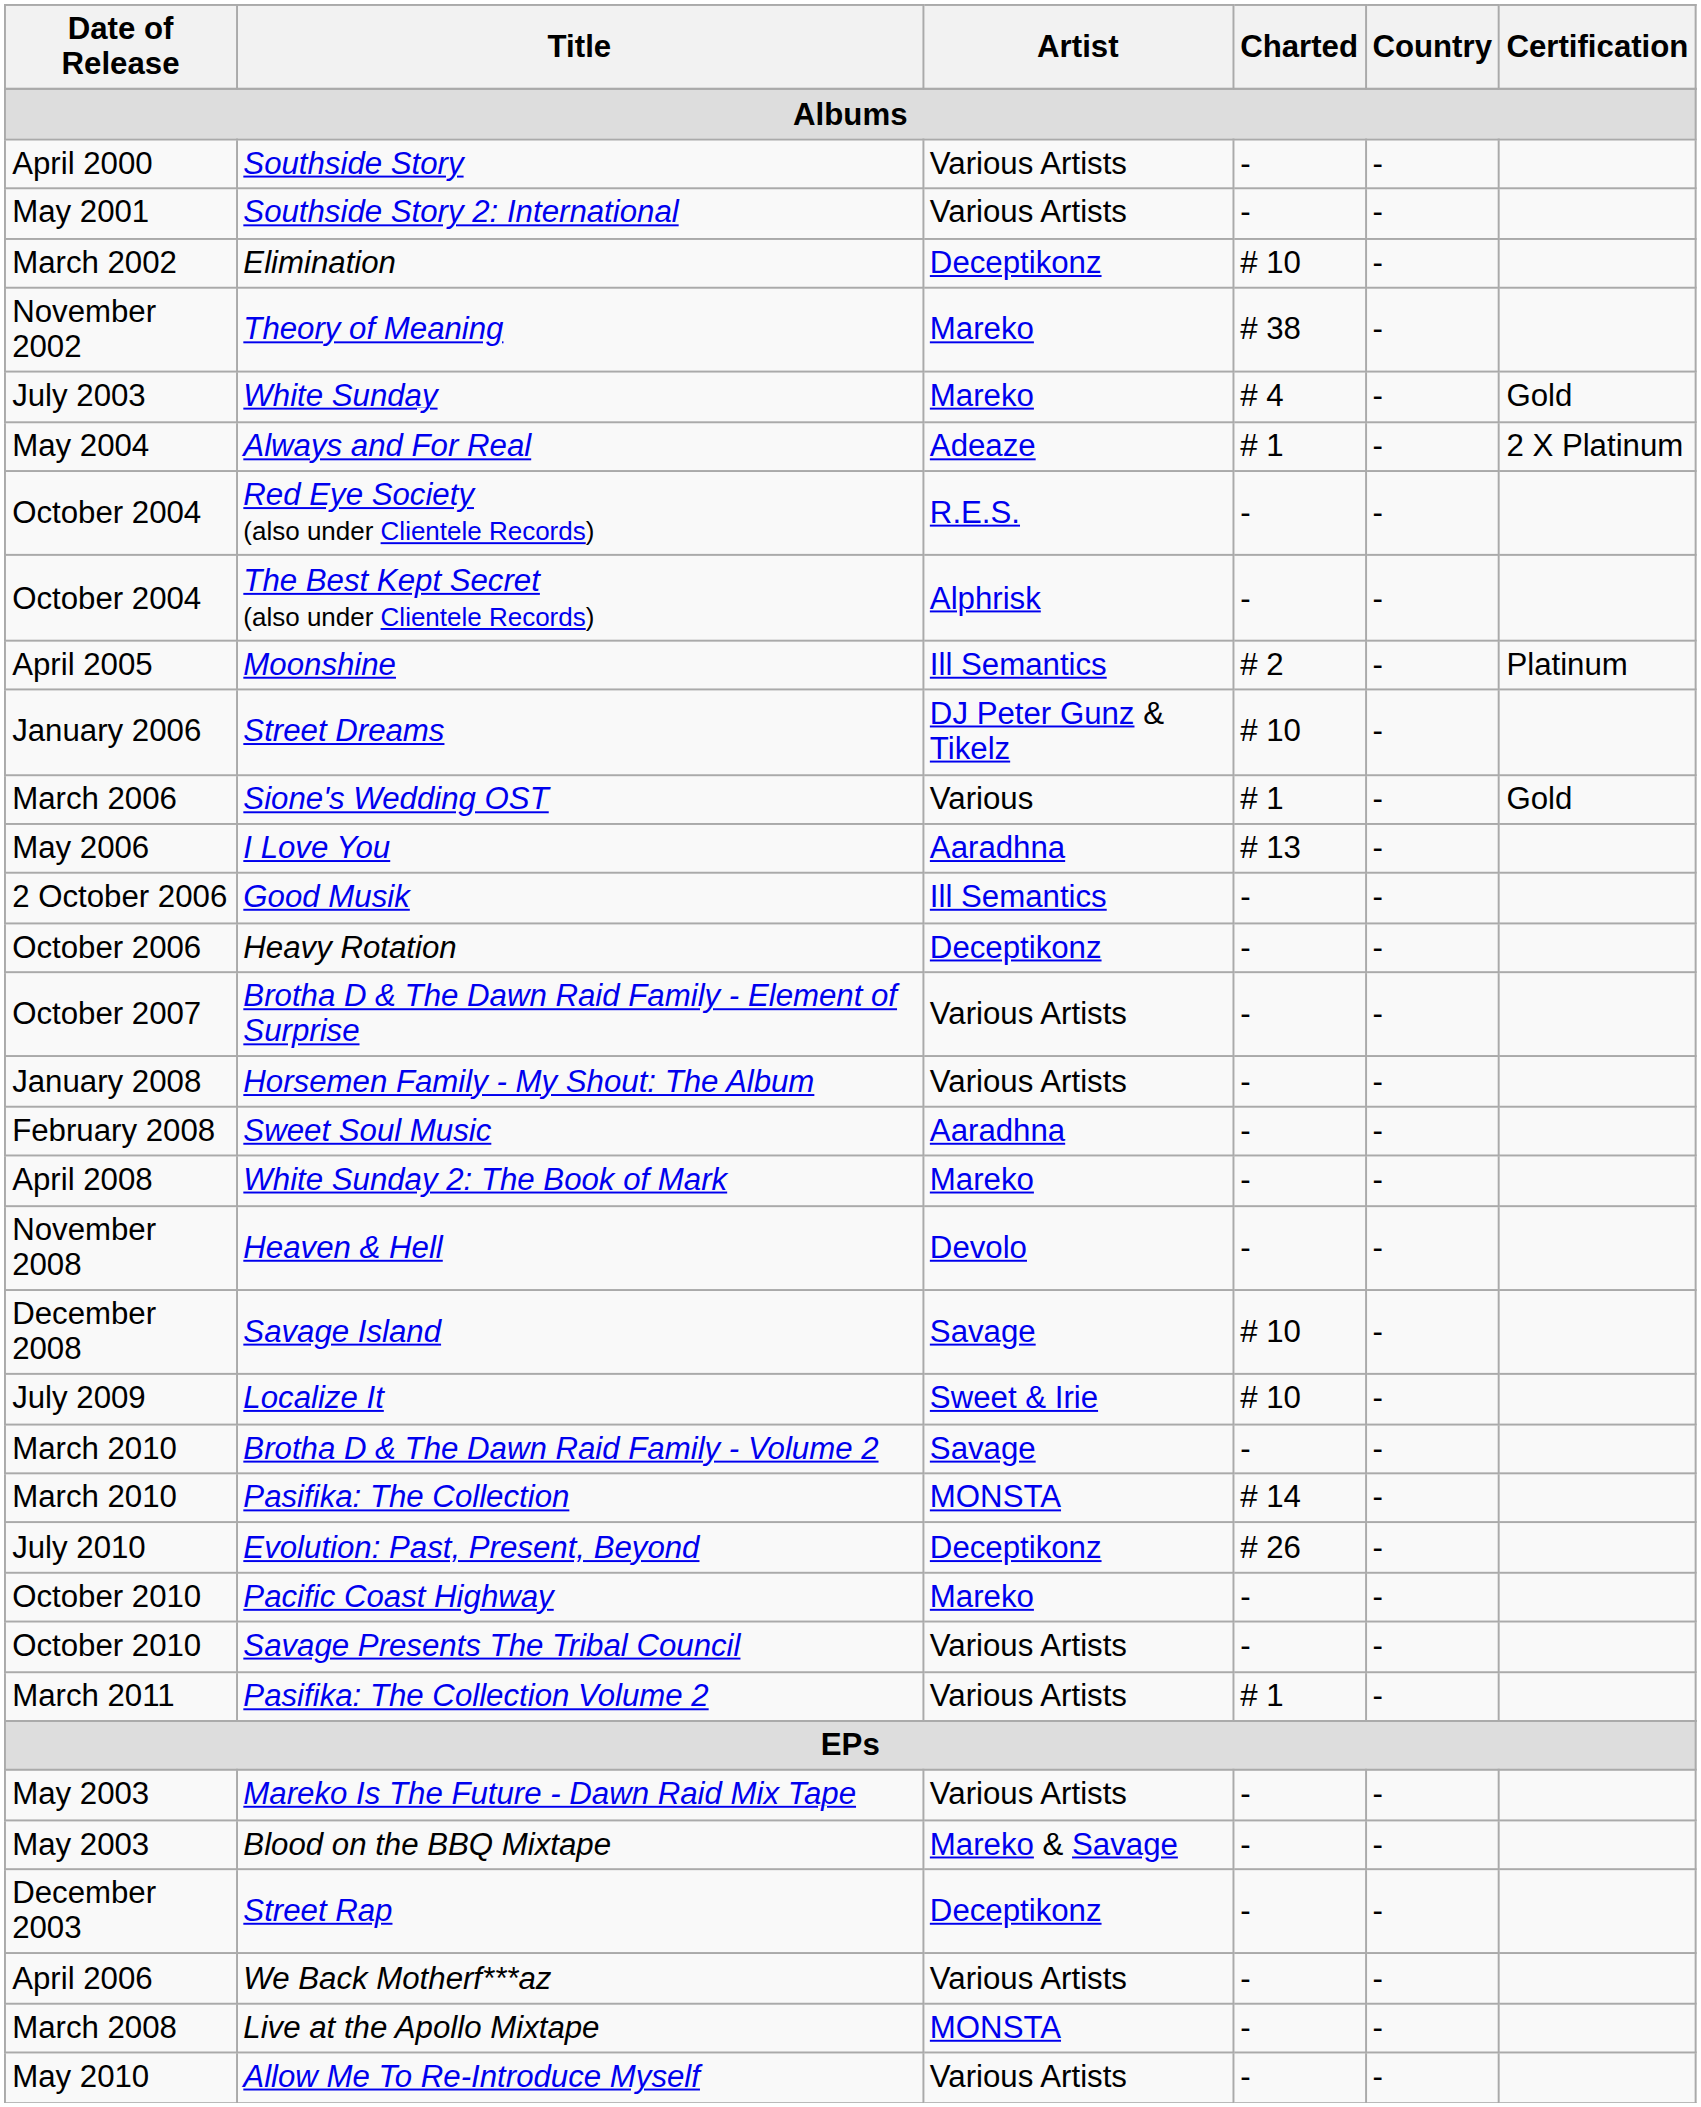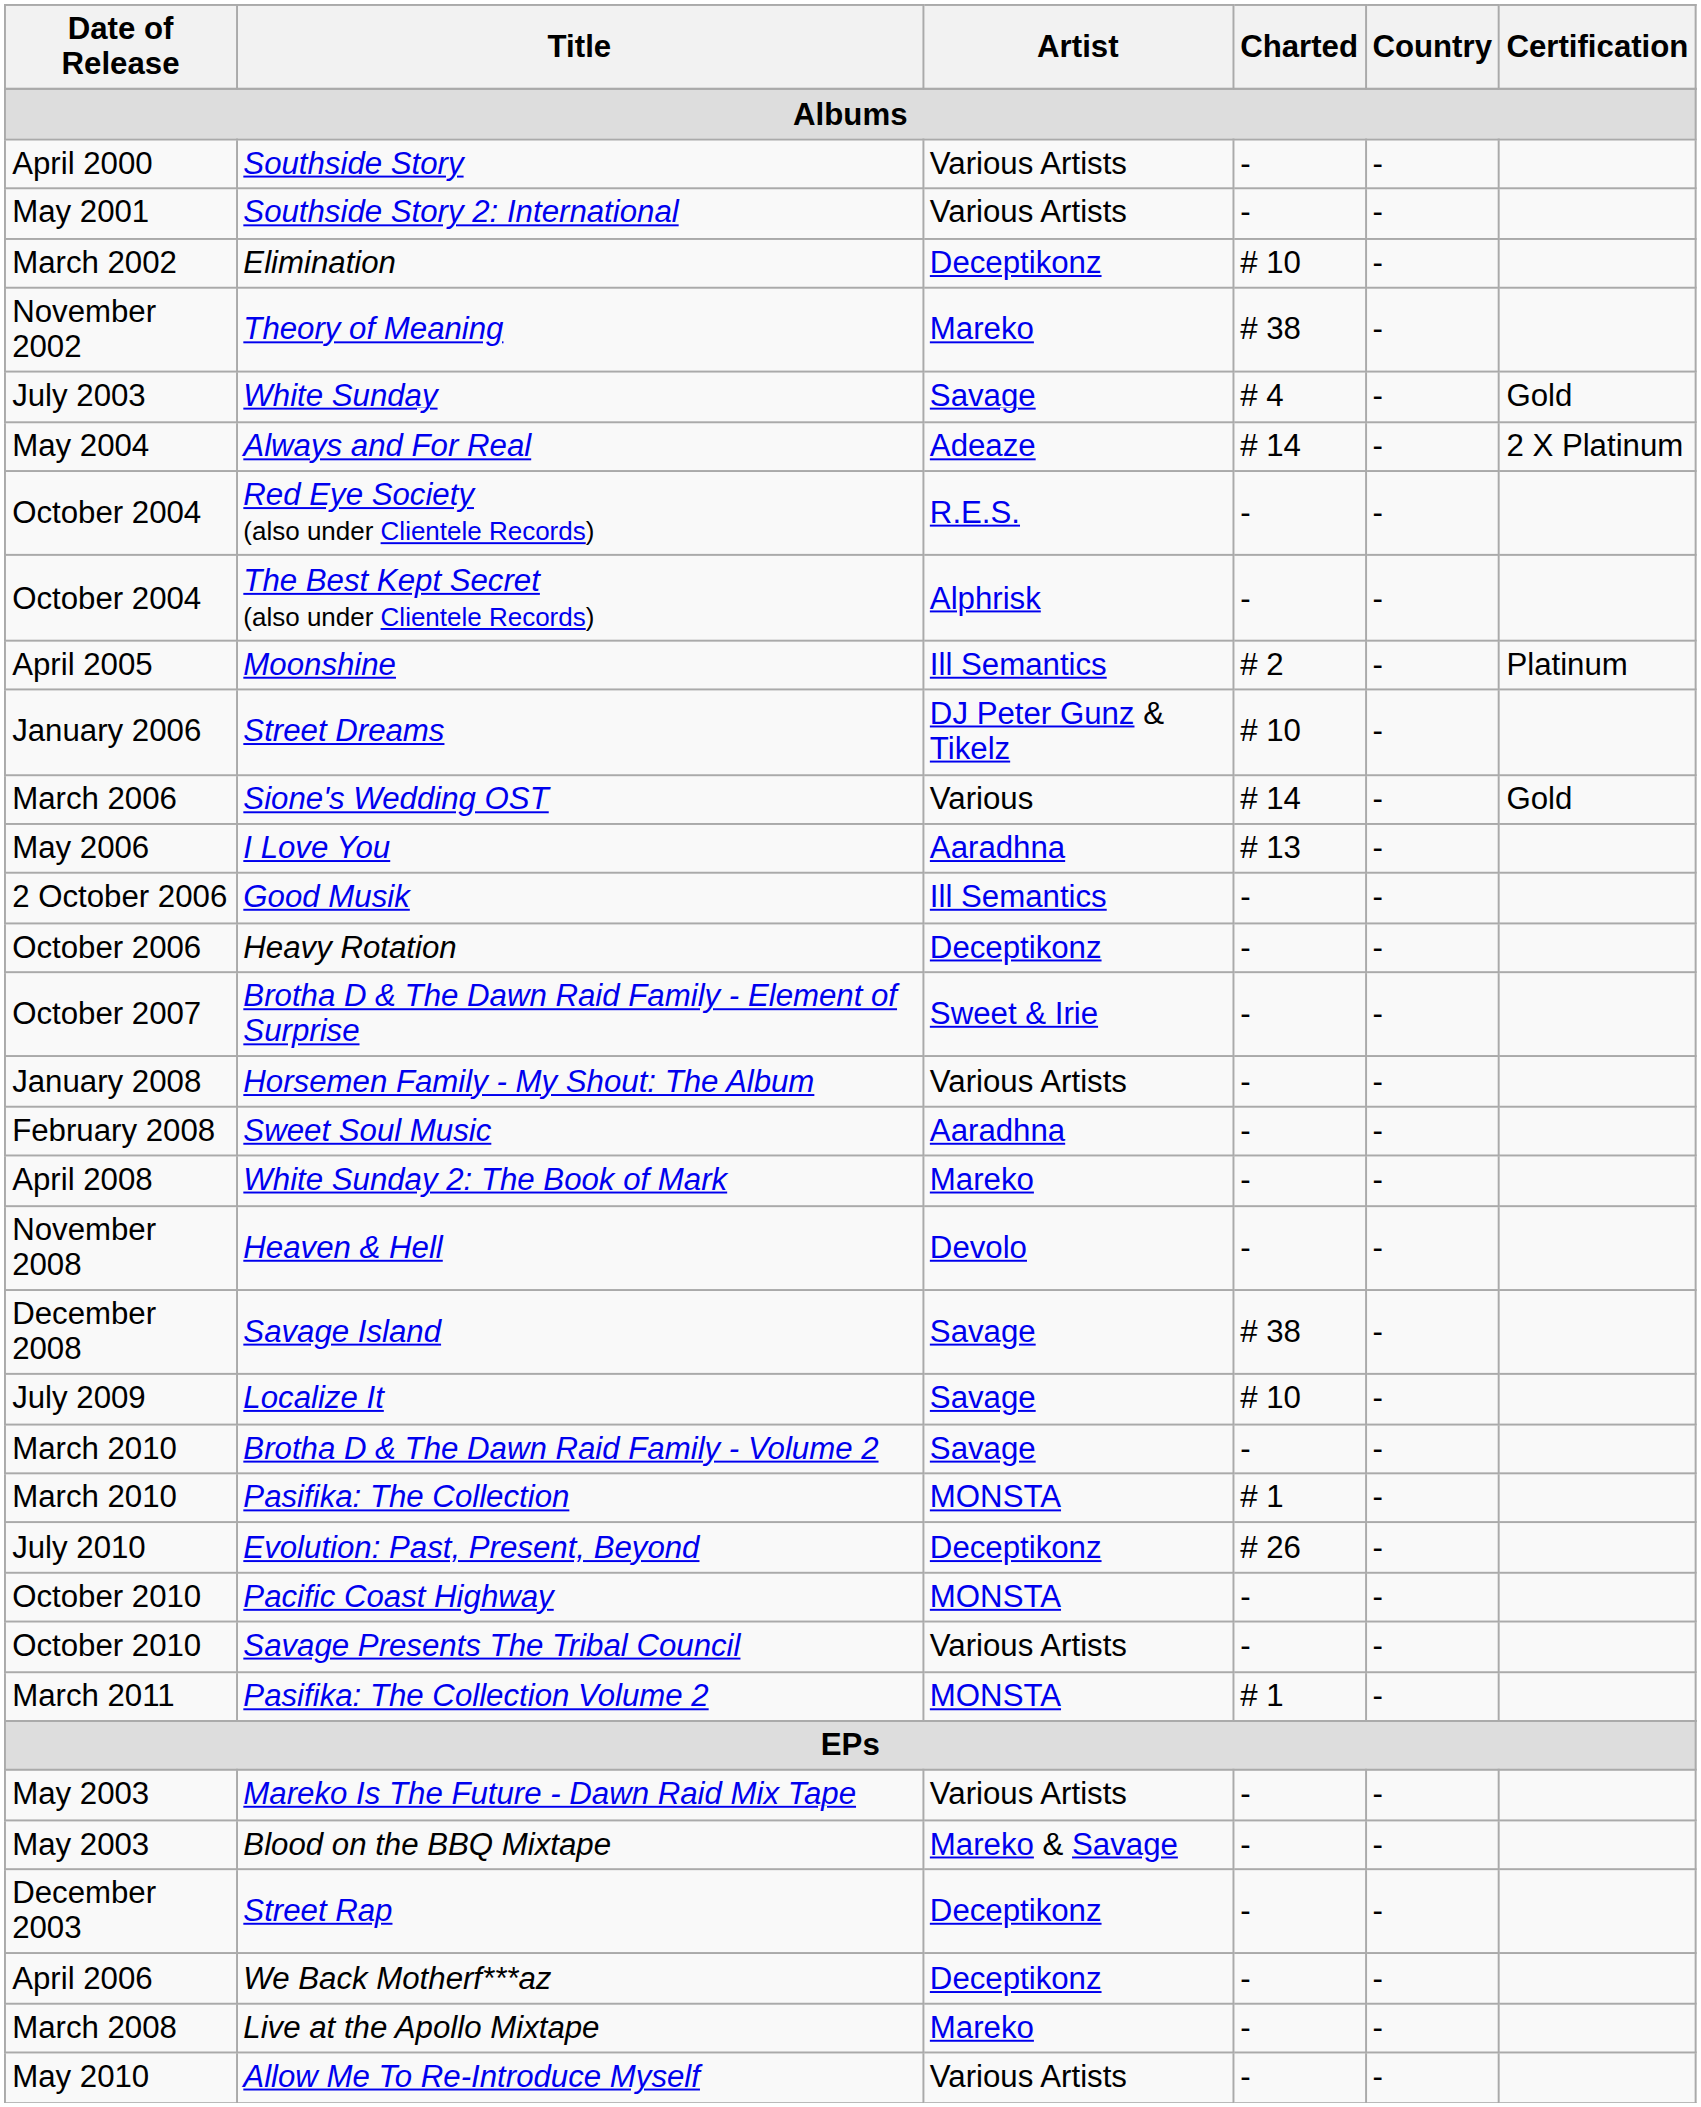 <table class="wikitable">
 <tr>
 <th>Date of Release</th>
 <th>Title</th>
 <th>Artist</th>
 <th>Charted</th>
 <th>Country</th>
 <th>Certification</th>
 </tr>
 <tr>
 </tr>
 <tr bgcolor="#DDDDDD">
 <td colspan=7 align=center><strong>Albums</strong></td>
 </tr>
 <tr>
 <td>April 2000</td>
 <td><em><a href='#'>Southside Story</a></em></td>
 <td>Various Artists</td>
 <td>-</td>
 <td>-</td>
 <td></td>
 </tr>
 <tr>
 <td>May 2001</td>
 <td><em><a href='#'>Southside Story 2: International</a></em></td>
 <td>Various Artists</td>
 <td>-</td>
 <td>-</td>
 <td></td>
 </tr>
 <tr>
 <td>March 2002</td>
 <td><em>Elimination</em></td>
 <td><a href='#'>Deceptikonz</a></td>
 <td># 10</td>
 <td>-</td>
 <td></td>
 </tr>
 <tr>
 <td>November 2002</td>
 <td><em><a href='#'>Theory of Meaning</a></em></td>
 <td><a href='#'>Mareko</a></td>
 <td># 38</td>
 <td>-</td>
 <td></td>
 </tr>
 <tr>
 <td>July 2003</td>
 <td><em><a href='#'>White Sunday</a></em></td>
-<td><a href='#'>Mareko</a></td>
+<td><a href='#'>Savage</a></td>
 <td># 4</td>
 <td>-</td>
 <td>Gold</td>
 </tr>
 <tr>
 <td>May 2004</td>
 <td><em><a href='#'>Always and For Real</a></em></td>
 <td><a href='#'>Adeaze</a></td>
-<td># 1</td>
+<td># 14</td>
 <td>-</td>
 <td>2 X Platinum</td>
 </tr>
 <tr>
 <td>October 2004</td>
 <td><em><a href='#'>Red Eye Society</a></em> <br><small>(also under <a href='#'>Clientele Records</a>)</small></td>
 <td><a href='#'>R.E.S.</a></td>
 <td>-</td>
 <td>-</td>
 <td></td>
 </tr>
 <tr>
 <td>October 2004</td>
 <td><em><a href='#'>The Best Kept Secret</a></em> <br><small>(also under <a href='#'>Clientele Records</a>)</small></td>
 <td><a href='#'>Alphrisk</a></td>
 <td>-</td>
 <td>-</td>
 <td></td>
 </tr>
 <tr>
 <td>April 2005</td>
 <td><em><a href='#'>Moonshine</a></em></td>
 <td><a href='#'>Ill Semantics</a></td>
 <td># 2</td>
 <td>-</td>
 <td>Platinum</td>
 </tr>
 <tr>
 <td>January 2006</td>
 <td><em><a href='#'>Street Dreams</a></em></td>
 <td><a href='#'>DJ Peter Gunz</a> & <a href='#'>Tikelz</a></td>
 <td># 10</td>
 <td>-</td>
 <td></td>
 </tr>
 <tr>
 <td>March 2006</td>
 <td><em><a href='#'>Sione's Wedding OST</a></em></td>
 <td>Various</td>
-<td># 1</td>
+<td># 14</td>
 <td>-</td>
 <td>Gold</td>
 </tr>
 <tr>
 <td>May 2006</td>
 <td><em><a href='#'>I Love You</a></em></td>
 <td><a href='#'>Aaradhna</a></td>
 <td># 13</td>
 <td>-</td>
 <td></td>
 </tr>
 <tr>
 <td>2 October 2006</td>
 <td><em><a href='#'>Good Musik</a></em></td>
 <td><a href='#'>Ill Semantics</a></td>
 <td>-</td>
 <td>-</td>
 <td></td>
 </tr>
 <tr>
 <td>October 2006</td>
 <td><em>Heavy Rotation</em></td>
 <td><a href='#'>Deceptikonz</a></td>
 <td>-</td>
 <td>-</td>
 <td></td>
 </tr>
 <tr>
 <td>October 2007</td>
 <td><em><a href='#'>Brotha D & The Dawn Raid Family - Element of Surprise</a></em></td>
-<td>Various Artists</td>
+<td><a href='#'>Sweet & Irie</a></td>
 <td>-</td>
 <td>-</td>
 <td></td>
 </tr>
 <tr>
 <td>January 2008</td>
 <td><em><a href='#'>Horsemen Family - My Shout: The Album</a></em></td>
 <td>Various Artists</td>
 <td>-</td>
 <td>-</td>
 <td></td>
 </tr>
 <tr>
 <td>February 2008</td>
 <td><em><a href='#'>Sweet Soul Music</a></em></td>
 <td><a href='#'>Aaradhna</a></td>
 <td>-</td>
 <td>-</td>
 <td></td>
 </tr>
 <tr>
 <td>April 2008</td>
 <td><em><a href='#'>White Sunday 2: The Book of Mark</a></em></td>
 <td><a href='#'>Mareko</a></td>
 <td>-</td>
 <td>-</td>
 <td></td>
 </tr>
 <tr>
 <td>November 2008</td>
 <td><em><a href='#'>Heaven & Hell</a></em></td>
 <td><a href='#'>Devolo</a></td>
 <td>-</td>
 <td>-</td>
 <td></td>
 </tr>
 <tr>
 <td>December 2008</td>
 <td><em><a href='#'>Savage Island</a></em></td>
 <td><a href='#'>Savage</a></td>
-<td># 10</td>
+<td># 38</td>
 <td>-</td>
 <td></td>
 </tr>
 <tr>
 <td>July 2009</td>
 <td><em><a href='#'>Localize It</a></em></td>
-<td><a href='#'>Sweet & Irie</a></td>
+<td><a href='#'>Savage</a></td>
 <td># 10</td>
 <td>-</td>
 <td></td>
 </tr>
 <tr>
 <td>March 2010</td>
 <td><em><a href='#'>Brotha D & The Dawn Raid Family - Volume 2</a></em></td>
 <td><a href='#'>Savage</a></td>
 <td>-</td>
 <td>-</td>
 <td></td>
 </tr>
 <tr>
 <td>March 2010</td>
 <td><em><a href='#'>Pasifika: The Collection</a></em></td>
 <td><a href='#'>MONSTA</a></td>
-<td># 14</td>
+<td># 1</td>
 <td>-</td>
 <td></td>
 </tr>
 <tr>
 <td>July 2010</td>
 <td><em><a href='#'>Evolution: Past, Present, Beyond</a></em></td>
 <td><a href='#'>Deceptikonz</a></td>
 <td># 26</td>
 <td>-</td>
 <td></td>
 </tr>
 <tr>
 <td>October 2010</td>
 <td><em><a href='#'>Pacific Coast Highway</a></em></td>
-<td><a href='#'>Mareko</a></td>
+<td><a href='#'>MONSTA</a></td>
 <td>-</td>
 <td>-</td>
 <td></td>
 </tr>
 <tr>
 <td>October 2010</td>
 <td><em><a href='#'>Savage Presents The Tribal Council</a></em></td>
 <td>Various Artists</td>
 <td>-</td>
 <td>-</td>
 <td></td>
 </tr>
 <tr>
 <td>March 2011</td>
 <td><em><a href='#'>Pasifika: The Collection Volume 2</a></em></td>
-<td>Various Artists</td>
+<td><a href='#'>MONSTA</a></td>
 <td># 1</td>
 <td>-</td>
 <td></td>
 </tr>
 <tr>
 </tr>
 <tr bgcolor="#DDDDDD">
 <td colspan=7 align=center><strong>EPs</strong></td>
 </tr>
 <tr>
 <td>May 2003</td>
 <td><em><a href='#'>Mareko Is The Future - Dawn Raid Mix Tape</a></em></td>
 <td>Various Artists</td>
 <td>-</td>
 <td>-</td>
 <td></td>
 </tr>
 <tr>
 <td>May 2003</td>
 <td><em>Blood on the BBQ Mixtape</em></td>
 <td><a href='#'>Mareko</a> & <a href='#'>Savage</a></td>
 <td>-</td>
 <td>-</td>
 <td></td>
 </tr>
 <tr>
 <td>December 2003</td>
 <td><em><a href='#'>Street Rap</a></em></td>
 <td><a href='#'>Deceptikonz</a></td>
 <td>-</td>
 <td>-</td>
 <td></td>
 </tr>
 <tr>
 <td>April 2006</td>
 <td><em>We Back Motherf***az</em></td>
-<td>Various Artists</td>
+<td><a href='#'>Deceptikonz</a></td>
 <td>-</td>
 <td>-</td>
 <td></td>
 </tr>
 <tr>
 <td>March 2008</td>
 <td><em>Live at the Apollo Mixtape</em></td>
-<td><a href='#'>MONSTA</a></td>
+<td><a href='#'>Mareko</a></td>
 <td>-</td>
 <td>-</td>
 <td></td>
 </tr>
 <tr>
 <td>May 2010</td>
 <td><em><a href='#'>Allow Me To Re-Introduce Myself</a></em></td>
 <td>Various Artists</td>
 <td>-</td>
 <td>-</td>
 <td></td>
 </tr>
 </table>
